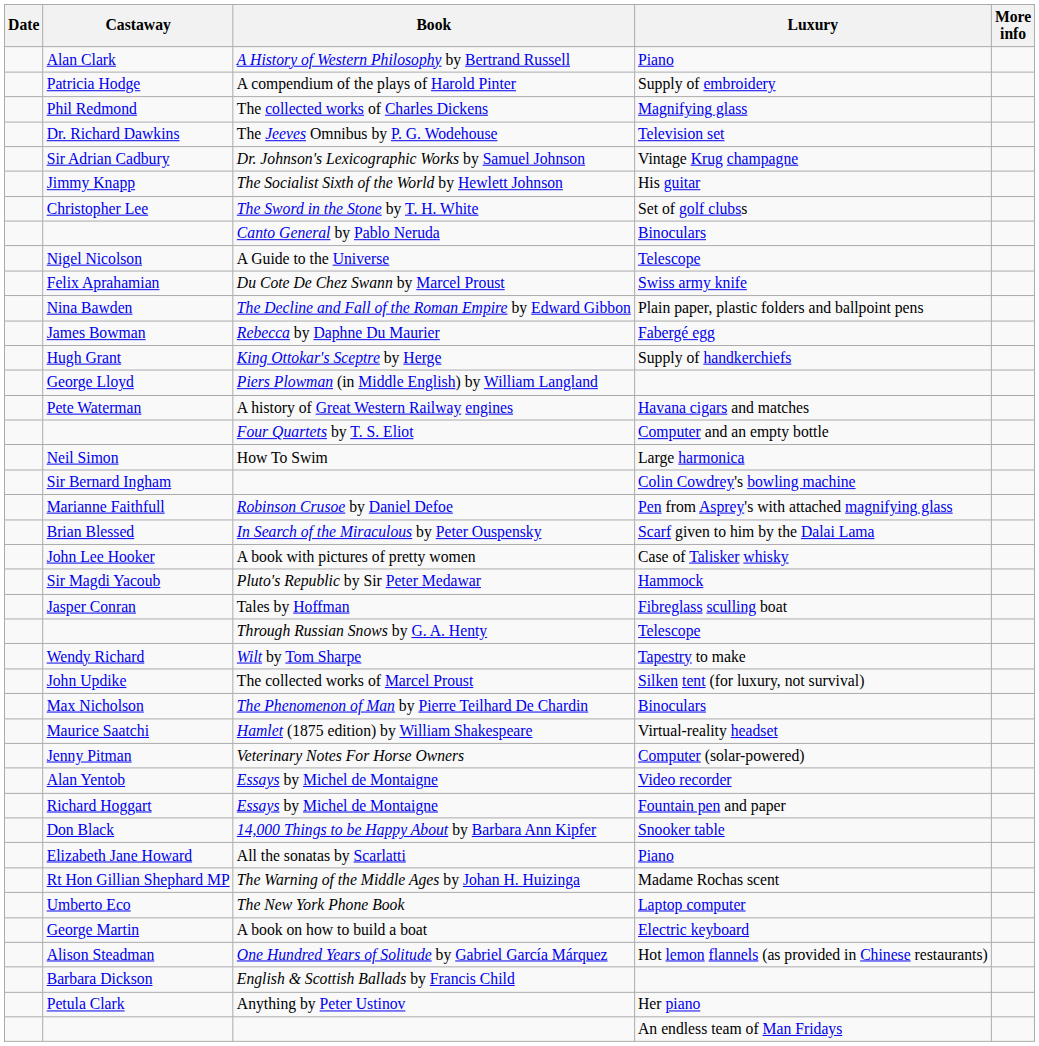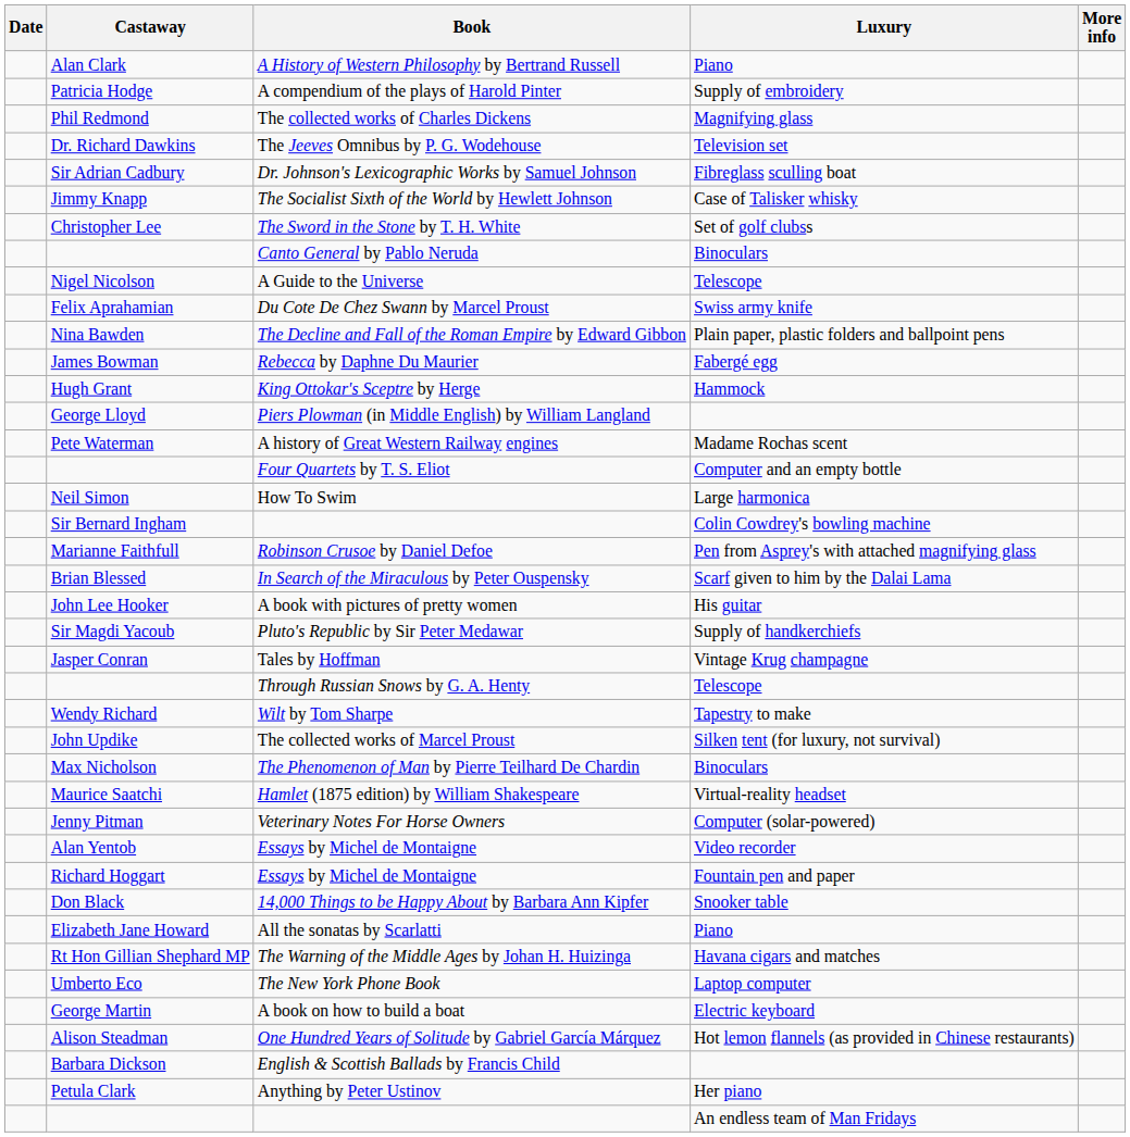 <table class="wikitable sortable">
 <tr>
 <th>Date</th>
 <th>Castaway</th>
 <th>Book</th>
 <th>Luxury</th>
 <th class="unsortable">More<br>info</th>
 </tr>
 <tr>
 <td></td>
 <td><a href='#'>Alan Clark</a></td>
 <td><em><a href='#'>A History of Western Philosophy</a></em> by <a href='#'>Bertrand Russell</a></td>
 <td><a href='#'>Piano</a></td>
 <td></td>
 </tr>
 <tr>
 <td></td>
 <td><a href='#'>Patricia Hodge</a></td>
 <td>A compendium of the plays of <a href='#'>Harold Pinter</a></td>
 <td>Supply of <a href='#'>embroidery</a></td>
 <td></td>
 </tr>
 <tr>
 <td></td>
 <td><a href='#'>Phil Redmond</a></td>
 <td>The <a href='#'>collected works</a> of <a href='#'>Charles Dickens</a></td>
 <td><a href='#'>Magnifying glass</a></td>
 <td></td>
 </tr>
 <tr>
 <td></td>
 <td><a href='#'>Dr. Richard Dawkins</a></td>
 <td>The <em><a href='#'>Jeeves</a></em> Omnibus by <a href='#'>P. G. Wodehouse</a></td>
 <td><a href='#'>Television set</a></td>
 <td></td>
 </tr>
 <tr>
 <td></td>
 <td><a href='#'>Sir Adrian Cadbury</a></td>
 <td><em>Dr. Johnson's Lexicographic Works</em> by <a href='#'>Samuel Johnson</a></td>
-<td>Vintage <a href='#'>Krug</a> <a href='#'>champagne</a></td>
+<td><a href='#'>Fibreglass</a> <a href='#'>sculling</a> boat</td>
 <td></td>
 </tr>
 <tr>
 <td></td>
 <td><a href='#'>Jimmy Knapp</a></td>
 <td><em>The Socialist Sixth of the World</em> by <a href='#'>Hewlett Johnson</a></td>
-<td>His <a href='#'>guitar</a></td>
+<td>Case of <a href='#'>Talisker</a> <a href='#'>whisky</a></td>
 <td></td>
 </tr>
 <tr>
 <td></td>
 <td><a href='#'>Christopher Lee</a></td>
 <td><em><a href='#'>The Sword in the Stone</a></em> by <a href='#'>T. H. White</a></td>
 <td>Set of <a href='#'>golf clubs</a>s</td>
 <td><br></td>
 </tr>
 <tr>
 <td></td>
 <td></td>
 <td><em><a href='#'>Canto General</a></em> by <a href='#'>Pablo Neruda</a></td>
 <td><a href='#'>Binoculars</a></td>
 <td></td>
 </tr>
 <tr>
 <td></td>
 <td><a href='#'>Nigel Nicolson</a></td>
 <td>A Guide to the <a href='#'>Universe</a></td>
 <td><a href='#'>Telescope</a></td>
 <td></td>
 </tr>
 <tr>
 <td></td>
 <td><a href='#'>Felix Aprahamian</a></td>
 <td><em>Du Cote De Chez Swann</em> by <a href='#'>Marcel Proust</a></td>
 <td><a href='#'>Swiss army knife</a></td>
 <td></td>
 </tr>
 <tr>
 <td></td>
 <td><a href='#'>Nina Bawden</a></td>
 <td><em><a href='#'>The Decline and Fall of the Roman Empire</a></em> by <a href='#'>Edward Gibbon</a></td>
 <td>Plain paper, plastic folders and ballpoint pens</td>
 <td></td>
 </tr>
 <tr>
 <td></td>
 <td><a href='#'>James Bowman</a></td>
 <td><em><a href='#'>Rebecca</a></em> by <a href='#'>Daphne Du Maurier</a></td>
 <td><a href='#'>Fabergé egg</a></td>
 <td></td>
 </tr>
 <tr>
 <td></td>
 <td><a href='#'>Hugh Grant</a></td>
 <td><em><a href='#'>King Ottokar's Sceptre</a></em> by <a href='#'>Herge</a></td>
-<td>Supply of <a href='#'>handkerchiefs</a></td>
+<td><a href='#'>Hammock</a></td>
 <td></td>
 </tr>
 <tr>
 <td></td>
 <td><a href='#'>George Lloyd</a></td>
 <td><em><a href='#'>Piers Plowman</a></em> (in <a href='#'>Middle English</a>) by <a href='#'>William Langland</a></td>
 <td></td>
 <td></td>
 </tr>
 <tr>
 <td></td>
 <td><a href='#'>Pete Waterman</a></td>
 <td>A history of <a href='#'>Great Western Railway</a> <a href='#'>engines</a></td>
-<td><a href='#'>Havana cigars</a> and matches</td>
+<td>Madame Rochas scent</td>
 <td></td>
 </tr>
 <tr>
 <td></td>
 <td></td>
 <td><em><a href='#'>Four Quartets</a></em> by <a href='#'>T. S. Eliot</a></td>
 <td><a href='#'>Computer</a> and an empty bottle</td>
 <td></td>
 </tr>
 <tr>
 <td></td>
 <td><a href='#'>Neil Simon</a></td>
 <td>How To Swim</td>
 <td>Large <a href='#'>harmonica</a></td>
 <td></td>
 </tr>
 <tr>
 <td></td>
 <td><a href='#'>Sir Bernard Ingham</a></td>
 <td></td>
 <td><a href='#'>Colin Cowdrey</a>'s <a href='#'>bowling machine</a></td>
 <td></td>
 </tr>
 <tr>
 <td></td>
 <td><a href='#'>Marianne Faithfull</a></td>
 <td><em><a href='#'>Robinson Crusoe</a></em> by <a href='#'>Daniel Defoe</a></td>
 <td><a href='#'>Pen</a> from <a href='#'>Asprey</a>'s with attached <a href='#'>magnifying glass</a></td>
 <td></td>
 </tr>
 <tr>
 <td></td>
 <td><a href='#'>Brian Blessed</a></td>
 <td><em><a href='#'>In Search of the Miraculous</a></em> by <a href='#'>Peter Ouspensky</a></td>
 <td><a href='#'>Scarf</a> given to him by the <a href='#'>Dalai Lama</a></td>
 <td></td>
 </tr>
 <tr>
 <td></td>
 <td><a href='#'>John Lee Hooker</a></td>
 <td>A book with pictures of pretty women</td>
-<td>Case of <a href='#'>Talisker</a> <a href='#'>whisky</a></td>
+<td>His <a href='#'>guitar</a></td>
 <td></td>
 </tr>
 <tr>
 <td></td>
 <td><a href='#'>Sir Magdi Yacoub</a></td>
 <td><em>Pluto's Republic</em> by Sir <a href='#'>Peter Medawar</a></td>
-<td><a href='#'>Hammock</a></td>
+<td>Supply of <a href='#'>handkerchiefs</a></td>
 <td></td>
 </tr>
 <tr>
 <td></td>
 <td><a href='#'>Jasper Conran</a></td>
 <td>Tales by <a href='#'>Hoffman</a></td>
-<td><a href='#'>Fibreglass</a> <a href='#'>sculling</a> boat</td>
+<td>Vintage <a href='#'>Krug</a> <a href='#'>champagne</a></td>
 <td></td>
 </tr>
 <tr>
 <td></td>
 <td></td>
 <td><em>Through Russian Snows</em> by <a href='#'>G. A. Henty</a></td>
 <td><a href='#'>Telescope</a></td>
 <td></td>
 </tr>
 <tr>
 <td></td>
 <td><a href='#'>Wendy Richard</a></td>
 <td><em><a href='#'>Wilt</a></em> by <a href='#'>Tom Sharpe</a></td>
 <td><a href='#'>Tapestry</a> to make</td>
 <td></td>
 </tr>
 <tr>
 <td></td>
 <td><a href='#'>John Updike</a></td>
 <td>The collected works of <a href='#'>Marcel Proust</a></td>
 <td><a href='#'>Silken</a> <a href='#'>tent</a> (for luxury, not survival)</td>
 <td></td>
 </tr>
 <tr>
 <td></td>
 <td><a href='#'>Max Nicholson</a></td>
 <td><em><a href='#'>The Phenomenon of Man</a></em> by <a href='#'>Pierre Teilhard De Chardin</a></td>
 <td><a href='#'>Binoculars</a></td>
 <td></td>
 </tr>
 <tr>
 <td></td>
 <td><a href='#'>Maurice Saatchi</a></td>
 <td><em><a href='#'>Hamlet</a></em> (1875 edition) by <a href='#'>William Shakespeare</a></td>
 <td>Virtual-reality <a href='#'>headset</a></td>
 <td></td>
 </tr>
 <tr>
 <td></td>
 <td><a href='#'>Jenny Pitman</a></td>
 <td><em>Veterinary Notes For Horse Owners</em></td>
 <td><a href='#'>Computer</a> (solar-powered)</td>
 <td></td>
 </tr>
 <tr>
 <td></td>
 <td><a href='#'>Alan Yentob</a></td>
 <td><em><a href='#'>Essays</a></em> by <a href='#'>Michel de Montaigne</a></td>
 <td><a href='#'>Video recorder</a></td>
 <td></td>
 </tr>
 <tr>
 <td></td>
 <td><a href='#'>Richard Hoggart</a></td>
 <td><em><a href='#'>Essays</a></em> by <a href='#'>Michel de Montaigne</a></td>
 <td><a href='#'>Fountain pen</a> and paper</td>
 <td></td>
 </tr>
 <tr>
 <td></td>
 <td><a href='#'>Don Black</a></td>
 <td><em><a href='#'>14,000 Things to be Happy About</a></em> by <a href='#'>Barbara Ann Kipfer</a></td>
 <td><a href='#'>Snooker table</a></td>
 <td></td>
 </tr>
 <tr>
 <td></td>
 <td><a href='#'>Elizabeth Jane Howard</a></td>
 <td>All the sonatas by <a href='#'>Scarlatti</a></td>
 <td><a href='#'>Piano</a></td>
 <td></td>
 </tr>
 <tr>
 <td></td>
 <td><a href='#'>Rt Hon Gillian Shephard MP</a></td>
 <td><em>The Warning of the Middle Ages</em> by <a href='#'>Johan H. Huizinga</a></td>
-<td>Madame Rochas scent</td>
+<td><a href='#'>Havana cigars</a> and matches</td>
 <td></td>
 </tr>
 <tr>
 <td></td>
 <td><a href='#'>Umberto Eco</a></td>
 <td><em>The New York Phone Book</em></td>
 <td><a href='#'>Laptop computer</a></td>
 <td></td>
 </tr>
 <tr>
 <td></td>
 <td><a href='#'>George Martin</a></td>
 <td>A book on how to build a boat</td>
 <td><a href='#'>Electric keyboard</a></td>
 <td></td>
 </tr>
 <tr>
 <td></td>
 <td><a href='#'>Alison Steadman</a></td>
 <td><em><a href='#'>One Hundred Years of Solitude</a></em> by <a href='#'>Gabriel García Márquez</a></td>
 <td>Hot <a href='#'>lemon</a> <a href='#'>flannels</a> (as provided in <a href='#'>Chinese</a> restaurants)</td>
 <td></td>
 </tr>
 <tr>
 <td></td>
 <td><a href='#'>Barbara Dickson</a></td>
 <td><em>English & Scottish Ballads</em> by <a href='#'>Francis Child</a></td>
 <td></td>
 <td></td>
 </tr>
 <tr>
 <td></td>
 <td><a href='#'>Petula Clark</a></td>
 <td>Anything by <a href='#'>Peter Ustinov</a></td>
 <td>Her <a href='#'>piano</a></td>
 <td></td>
 </tr>
 <tr>
 <td></td>
 <td></td>
 <td></td>
 <td>An endless team of <a href='#'>Man Fridays</a></td>
 <td></td>
 </tr>
 </table>
